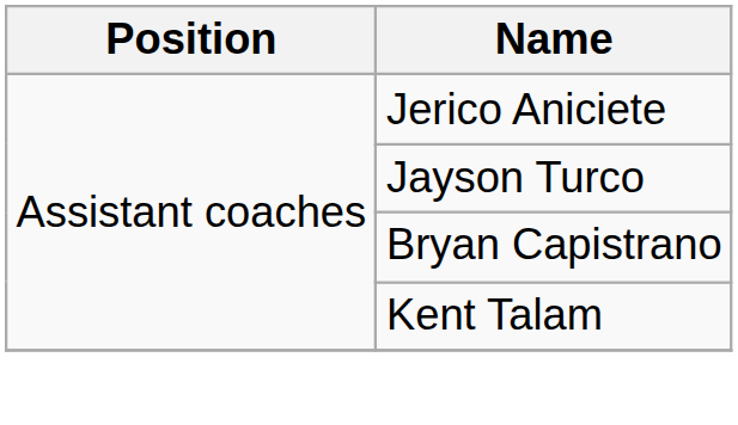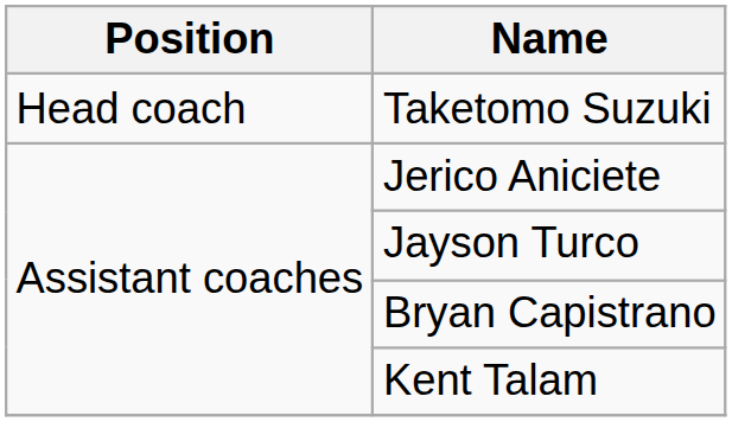 <table class="wikitable" style="text-align: left">
 <tr>
 <th>Position</th>
 <th>Name</th>
+</tr>
+<tr>
+<td>Head coach</td>
+<td> Taketomo Suzuki</td>
 </tr>
 <tr>
 <td rowspan= "4">Assistant coaches</td>
 <td> Jerico Aniciete</td>
 </tr>
 <tr>
 <td> Jayson Turco</td>
 </tr>
 <tr>
 <td> Bryan Capistrano</td>
 </tr>
 <tr>
 <td> Kent Talam</td>
 </tr>
 <tr>
 </tr>
 </table>
